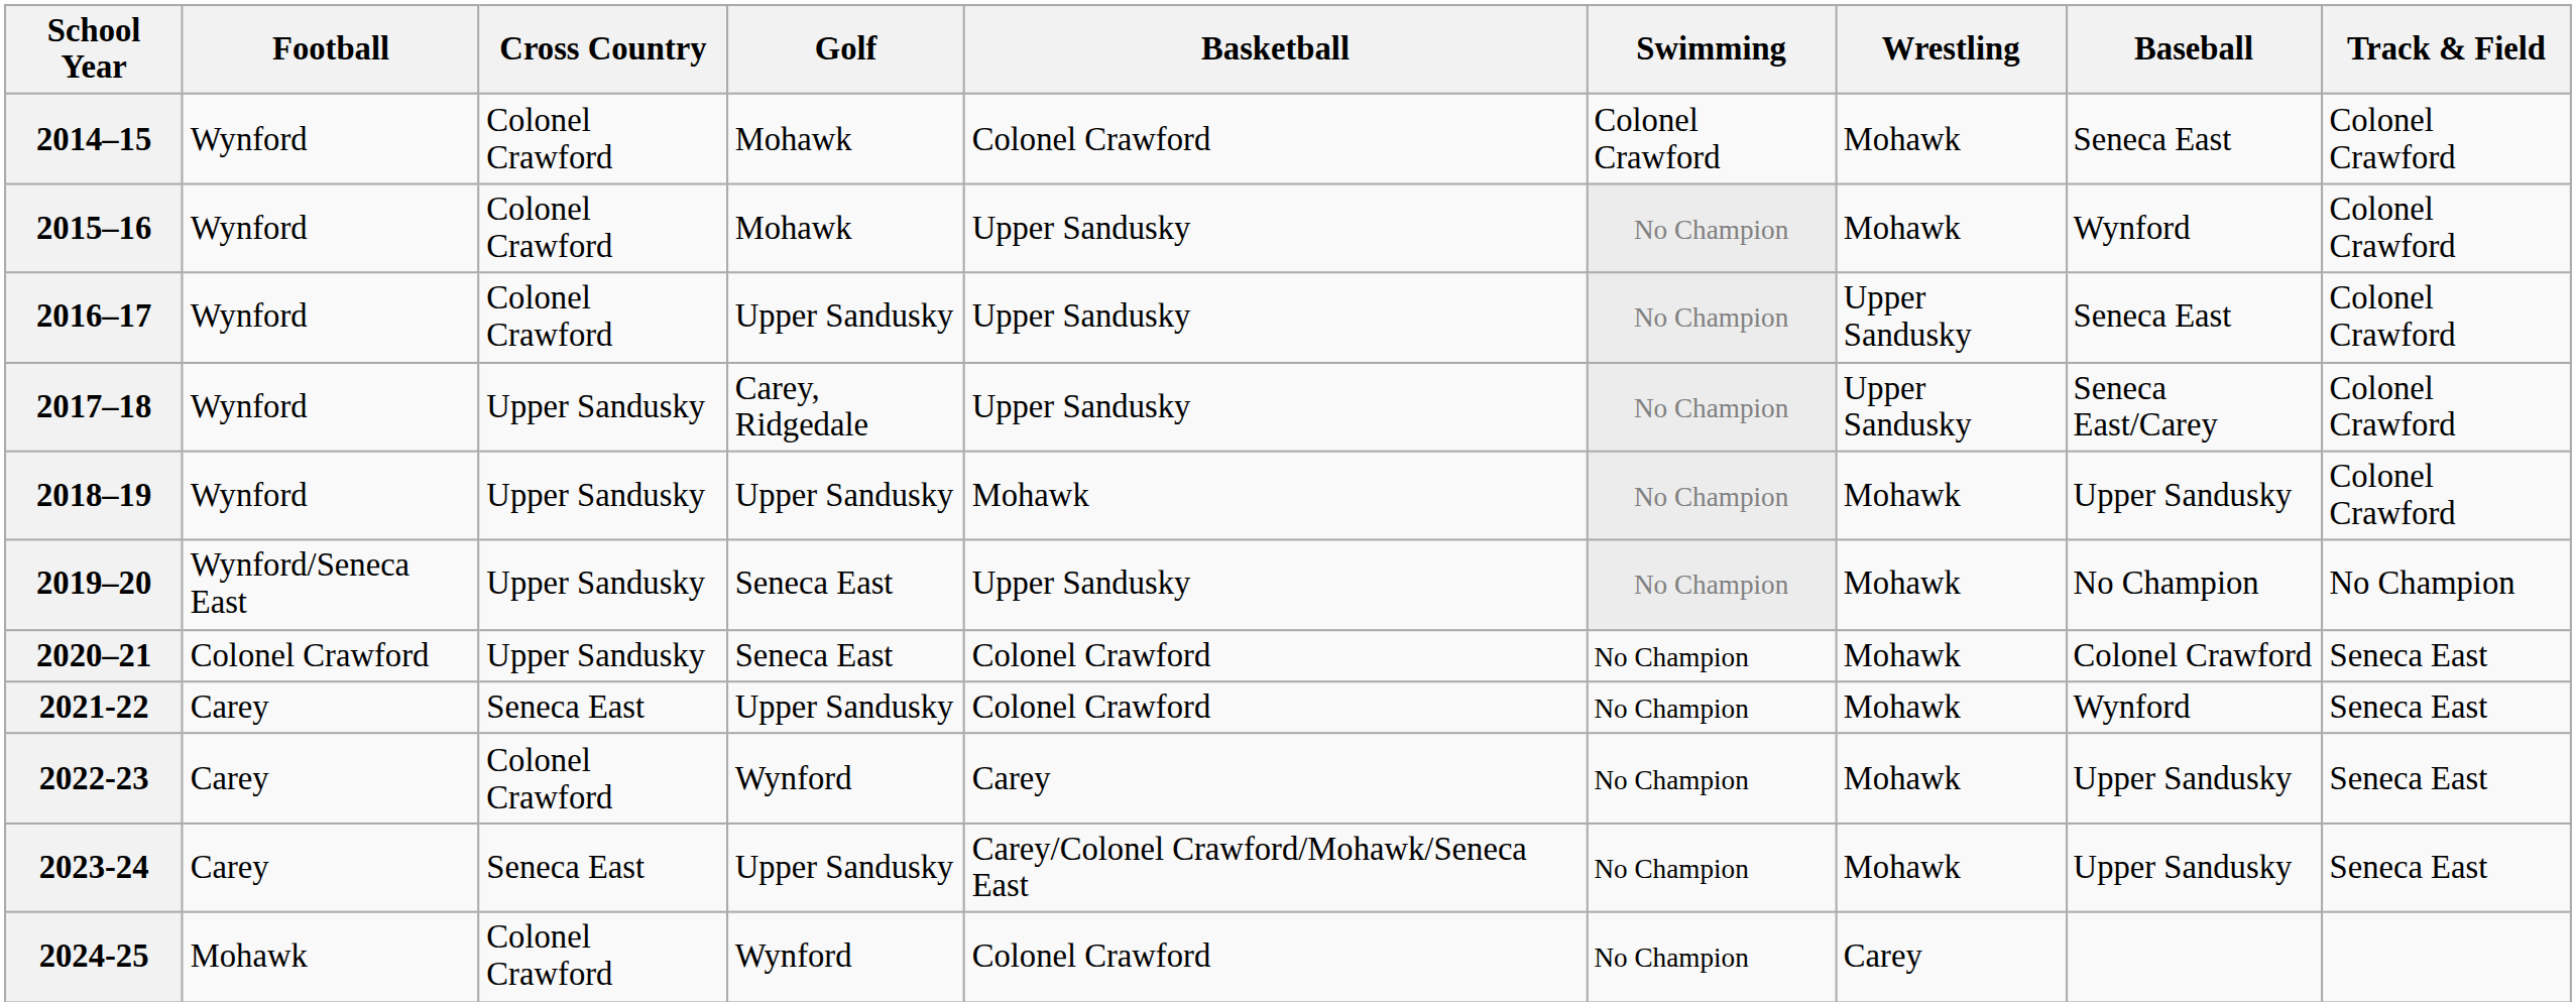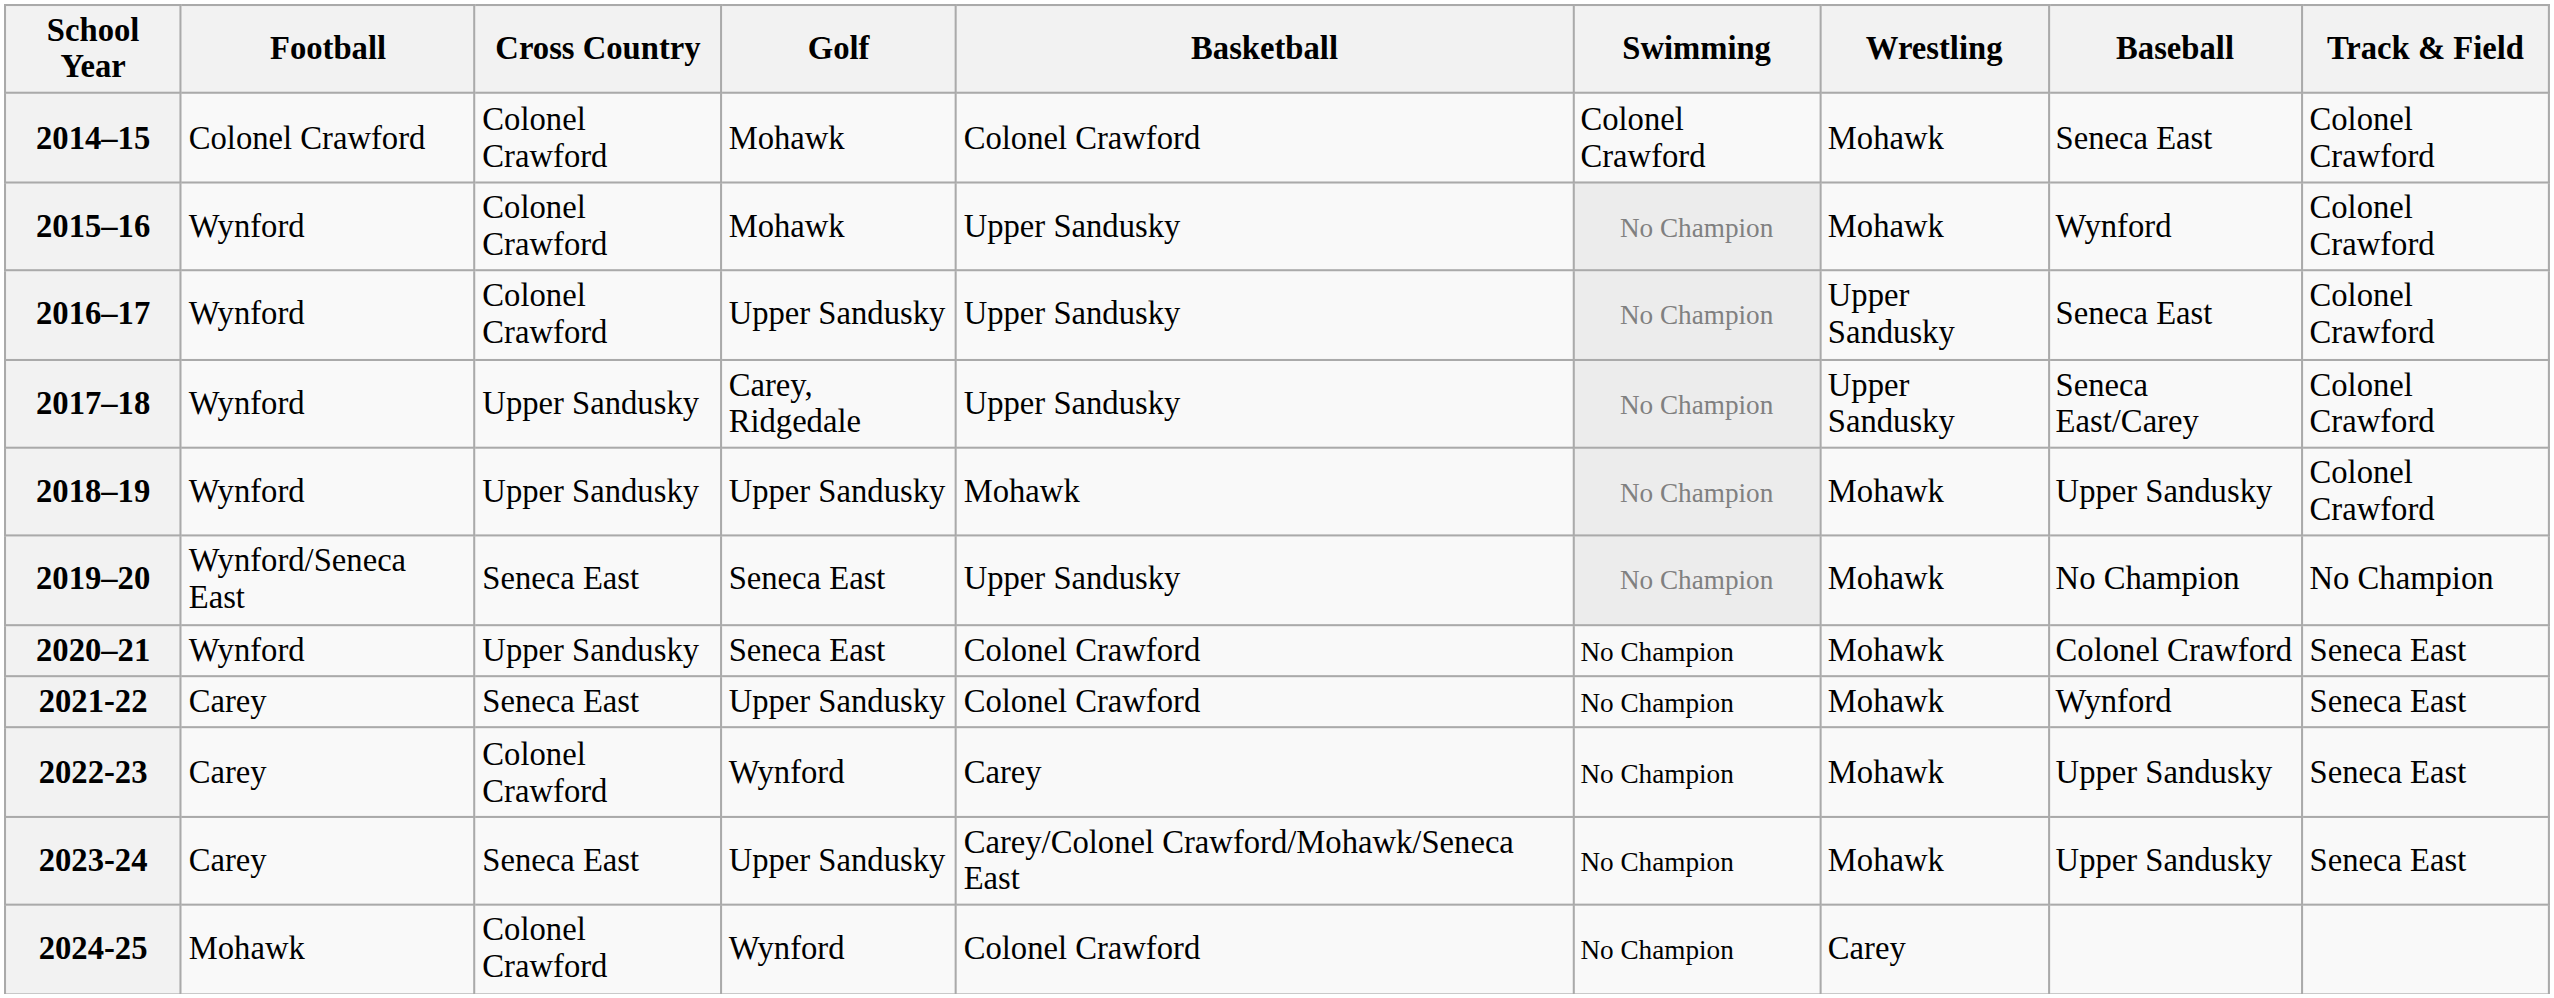 <table class="wikitable">
 <tr>
 <th>School Year</th>
 <th>Football</th>
 <th>Cross Country</th>
 <th>Golf</th>
 <th>Basketball</th>
 <th>Swimming</th>
 <th>Wrestling</th>
 <th>Baseball</th>
 <th>Track & Field</th>
 </tr>
 <tr align="left">
 <th>2014–15</th>
-<td>Wynford</td>
+<td>Colonel Crawford</td>
 <td>Colonel Crawford</td>
 <td>Mohawk</td>
 <td>Colonel Crawford</td>
 <td>Colonel Crawford</td>
 <td>Mohawk</td>
 <td>Seneca East</td>
 <td>Colonel Crawford</td>
 </tr>
 <tr align="left">
 <th>2015–16</th>
 <td>Wynford</td>
 <td>Colonel Crawford</td>
 <td>Mohawk</td>
 <td>Upper Sandusky</td>
 <td style="background: #ececec; color: grey; text-align: center" class="table-na"><small>No Champion</small></td>
 <td>Mohawk</td>
 <td>Wynford</td>
 <td>Colonel Crawford</td>
 </tr>
 <tr align="left">
 <th>2016–17</th>
 <td>Wynford</td>
 <td>Colonel Crawford</td>
 <td>Upper Sandusky</td>
 <td>Upper Sandusky</td>
 <td style="background: #ececec; color: grey; text-align: center" class="table-na"><small>No Champion</small></td>
 <td>Upper Sandusky</td>
 <td>Seneca East</td>
 <td>Colonel Crawford</td>
 </tr>
 <tr align="left">
 <th>2017–18</th>
 <td>Wynford</td>
 <td>Upper Sandusky</td>
 <td>Carey, Ridgedale</td>
 <td>Upper Sandusky</td>
 <td style="background: #ececec; color: grey; text-align: center" class="table-na"><small>No Champion</small></td>
 <td>Upper Sandusky</td>
 <td>Seneca East/Carey</td>
 <td>Colonel Crawford</td>
 </tr>
 <tr align="left">
 <th>2018–19</th>
 <td>Wynford</td>
 <td>Upper Sandusky</td>
 <td>Upper Sandusky</td>
 <td>Mohawk</td>
 <td style="background: #ececec; color: grey; text-align: center" class="table-na"><small>No Champion</small></td>
 <td>Mohawk</td>
 <td>Upper Sandusky</td>
 <td>Colonel Crawford</td>
 </tr>
 <tr align="left">
 <th>2019–20</th>
 <td>Wynford/Seneca East</td>
-<td>Upper Sandusky</td>
+<td>Seneca East</td>
 <td>Seneca East</td>
 <td>Upper Sandusky</td>
 <td style="background: #ececec; color: grey; text-align: center" class="table-na"><small>No Champion</small></td>
 <td>Mohawk</td>
 <td>No Champion</td>
 <td>No Champion</td>
 </tr>
 <tr align="left">
 <th>2020–21</th>
-<td>Colonel Crawford</td>
+<td>Wynford</td>
 <td>Upper Sandusky</td>
 <td>Seneca East</td>
 <td>Colonel Crawford</td>
 <td><small>No Champion</small></td>
 <td>Mohawk</td>
 <td>Colonel Crawford</td>
 <td>Seneca East</td>
 </tr>
 <tr>
 <th>2021-22</th>
 <td>Carey</td>
 <td>Seneca East</td>
 <td>Upper Sandusky</td>
 <td>Colonel Crawford</td>
 <td><small>No Champion</small></td>
 <td>Mohawk</td>
 <td>Wynford</td>
 <td>Seneca East</td>
 </tr>
 <tr>
 <th>2022-23</th>
 <td>Carey</td>
 <td>Colonel Crawford</td>
 <td>Wynford</td>
 <td>Carey</td>
 <td><small>No Champion</small></td>
 <td>Mohawk</td>
 <td>Upper Sandusky</td>
 <td>Seneca East</td>
 </tr>
 <tr>
 <th>2023-24</th>
 <td>Carey</td>
 <td>Seneca East</td>
 <td>Upper Sandusky</td>
 <td>Carey/Colonel Crawford/Mohawk/Seneca East</td>
 <td><small>No Champion</small></td>
 <td>Mohawk</td>
 <td>Upper Sandusky</td>
 <td>Seneca East</td>
 </tr>
 <tr>
 <th>2024-25</th>
 <td>Mohawk</td>
 <td>Colonel Crawford</td>
 <td>Wynford</td>
 <td>Colonel Crawford</td>
 <td><small>No Champion</small></td>
 <td>Carey</td>
 <td></td>
 <td></td>
 </tr>
 </table>
